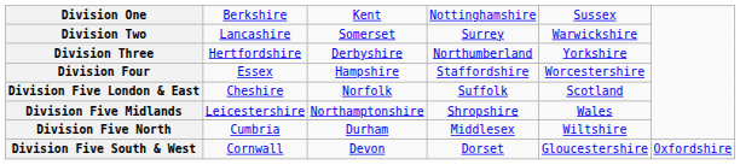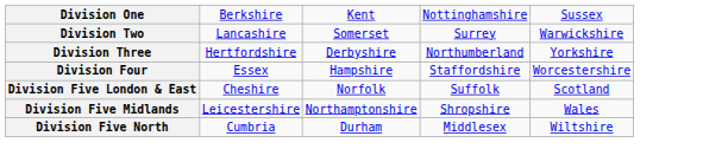 <table class="wikitable" style="text-align: center" style="font-size: 95%; border: 1px #aaaaaa solid; border-collapse: collapse; clear:center;">
 <tr>
 <th>Division One</th>
 <td><a href='#'>Berkshire</a></td>
 <td><a href='#'>Kent</a></td>
 <td><a href='#'>Nottinghamshire</a></td>
 <td><a href='#'>Sussex</a></td>
 </tr>
 <tr>
 <th>Division Two</th>
 <td><a href='#'>Lancashire</a></td>
 <td><a href='#'>Somerset</a></td>
 <td><a href='#'>Surrey</a></td>
 <td><a href='#'>Warwickshire</a></td>
 </tr>
 <tr>
 <th>Division Three</th>
 <td><a href='#'>Hertfordshire</a></td>
 <td><a href='#'>Derbyshire</a></td>
 <td><a href='#'>Northumberland</a></td>
 <td><a href='#'>Yorkshire</a></td>
 </tr>
 <tr>
 <th>Division Four</th>
 <td><a href='#'>Essex</a></td>
 <td><a href='#'>Hampshire</a></td>
 <td><a href='#'>Staffordshire</a></td>
 <td><a href='#'>Worcestershire</a></td>
 </tr>
 <tr>
 <th>Division Five London & East</th>
 <td><a href='#'>Cheshire</a></td>
 <td><a href='#'>Norfolk</a></td>
 <td><a href='#'>Suffolk</a></td>
 <td><a href='#'>Scotland</a></td>
 </tr>
 <tr>
 <th>Division Five Midlands</th>
 <td><a href='#'>Leicestershire</a></td>
 <td><a href='#'>Northamptonshire</a></td>
 <td><a href='#'>Shropshire</a></td>
 <td><a href='#'>Wales</a></td>
 </tr>
 <tr>
 <th>Division Five North</th>
 <td><a href='#'>Cumbria</a></td>
 <td><a href='#'>Durham</a></td>
 <td><a href='#'>Middlesex</a></td>
 <td><a href='#'>Wiltshire</a></td>
 </tr>
-<tr>
-<th>Division Five South & West</th>
-<td><a href='#'>Cornwall</a></td>
-<td><a href='#'>Devon</a></td>
-<td><a href='#'>Dorset</a></td>
-<td><a href='#'>Gloucestershire</a></td>
-<td><a href='#'>Oxfordshire</a></td>
-</tr>
 </table>
